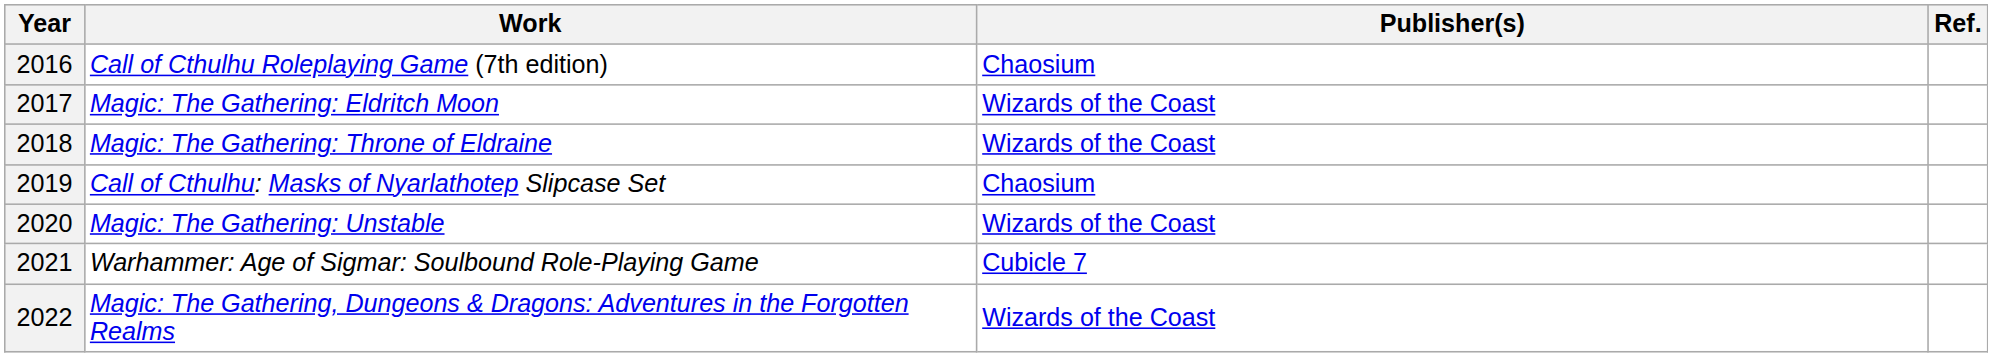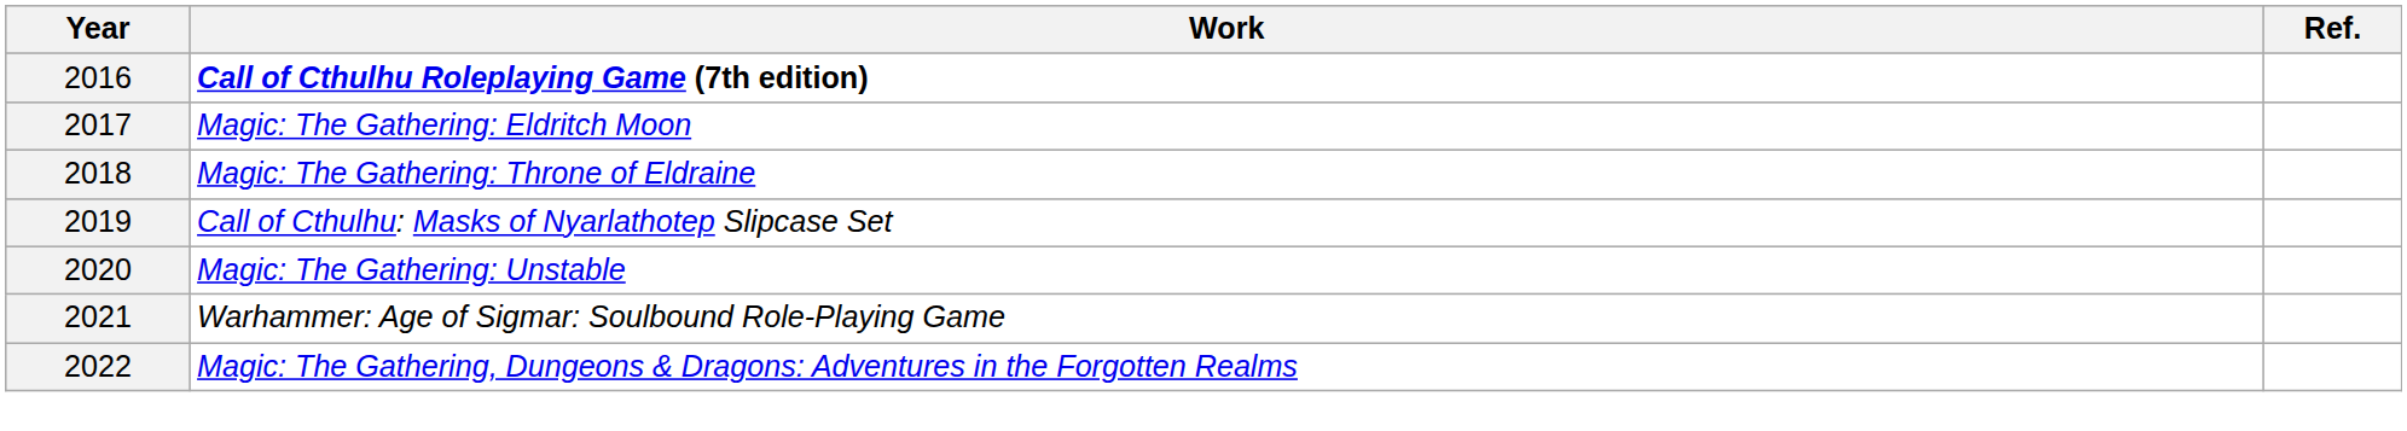 <table class="sortable wikitable" width="100%" cellpadding="5" style="margin: 1em auto 1em auto">
 <tr>
 <th width="4%" scope="col">Year</th>
 <th width="45%" scope="col">Work</th>
-<th width="48%" scope="col" class="unsortable">Publisher(s)</th>
 <th width="3%" scope="col" class="unsortable">Ref.</th>
 </tr>
 <tr style="background:#FFFFFF;">
 <th scope="row" align="center" rowspan="1" style="font-weight:normal;">2016</th>
-<td><em><a href='#'>Call of Cthulhu Roleplaying Game</a></em> (7th edition)</td>
-<td><a href='#'>Chaosium</a></td>
+<td><strong><em><a href='#'>Call of Cthulhu Roleplaying Game</a></em> (7th edition)</strong></td>
 <td align="center"></td>
 </tr>
 <tr style="background:#FFFFFF;">
 <th scope="row" align="center" rowspan="1" style="font-weight:normal;">2017</th>
 <td><em><a href='#'>Magic: The Gathering: Eldritch Moon</a></em></td>
-<td><a href='#'>Wizards of the Coast</a></td>
 <td align="center"></td>
 </tr>
 <tr style="background:#FFFFFF;">
 <th scope="row" align="center" rowspan="1" style="font-weight:normal;">2018</th>
 <td><em><a href='#'>Magic: The Gathering: Throne of Eldraine</a></em></td>
-<td><a href='#'>Wizards of the Coast</a></td>
 <td align="center"></td>
 </tr>
 <tr style="background:#FFFFFF;">
 <th scope="row" align="center" rowspan="1" style="font-weight:normal;">2019</th>
 <td><em><a href='#'>Call of Cthulhu</a>: <a href='#'>Masks of Nyarlathotep</a> Slipcase Set</em></td>
-<td><a href='#'>Chaosium</a></td>
 <td align="center"></td>
 </tr>
 <tr style="background:#FFFFFF;">
 <th scope="row" align="center" rowspan="1" style="font-weight:normal;">2020</th>
 <td><em><a href='#'>Magic: The Gathering: Unstable</a></em></td>
-<td><a href='#'>Wizards of the Coast</a></td>
 <td align="center"></td>
 </tr>
 <tr style="background:#FFFFFF;">
 <th scope="row" align="center" rowspan="1" style="font-weight:normal;">2021</th>
 <td><em>Warhammer: Age of Sigmar: Soulbound Role-Playing Game</em></td>
-<td><a href='#'>Cubicle 7</a></td>
 <td align="center"></td>
 </tr>
 <tr style="background:#FFFFFF;">
 <th scope="row" align="center" rowspan="1" style="font-weight:normal;">2022</th>
 <td><em><a href='#'>Magic: The Gathering, Dungeons & Dragons: Adventures in the Forgotten Realms</a></em></td>
-<td><a href='#'>Wizards of the Coast</a></td>
 <td align="center"></td>
 </tr>
 </table>
